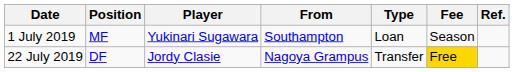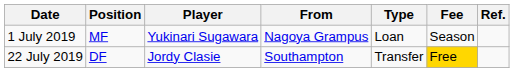 <table class="wikitable">
 <tr>
 <th>Date</th>
 <th>Position</th>
 <th>Player</th>
 <th>From</th>
 <th><abbr>Type</abbr></th>
 <th>Fee</th>
 <th><abbr>Ref.</abbr></th>
 </tr>
 <tr>
 <td>1 July 2019</td>
 <td><a href='#'>MF</a></td>
 <td> <a href='#'>Yukinari Sugawara</a></td>
-<td> <a href='#'>Southampton</a></td>
+<td> <a href='#'>Nagoya Grampus</a></td>
 <td>Loan</td>
 <td>Season</td>
 <td></td>
 </tr>
 <tr>
 <td>22 July 2019</td>
 <td><a href='#'>DF</a></td>
 <td> <a href='#'>Jordy Clasie</a></td>
-<td> <a href='#'>Nagoya Grampus</a></td>
+<td> <a href='#'>Southampton</a></td>
 <td>Transfer</td>
 <td style="background: gold;">Free</td>
 <td></td>
 </tr>
 </table>
